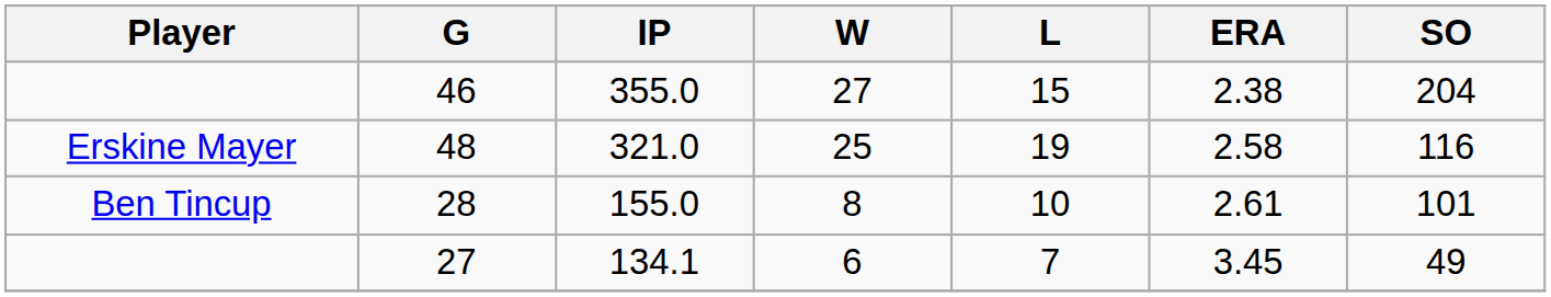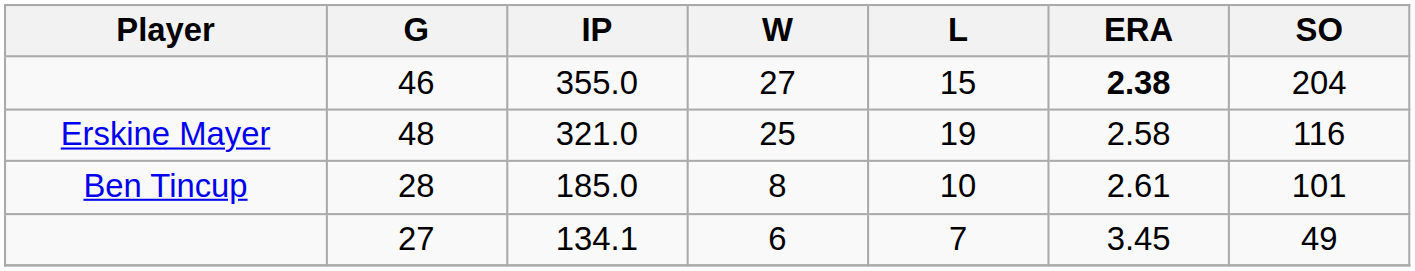 <table class="wikitable sortable">
 <tr>
 <th bgcolor="#DDDDFF" width="16%">Player</th>
 <th bgcolor="#DDDDFF" width="9%">G</th>
 <th bgcolor="#DDDDFF" width="9%">IP</th>
 <th bgcolor="#DDDDFF" width="9%">W</th>
 <th bgcolor="#DDDDFF" width="9%">L</th>
 <th bgcolor="#DDDDFF" width="9%">ERA</th>
 <th bgcolor="#DDDDFF" width="9%">SO</th>
 </tr>
 <tr align="center">
 <td></td>
 <td>46</td>
 <td>355.0</td>
 <td>27</td>
 <td>15</td>
-<td>2.38</td>
+<td><strong>2.38</strong></td>
 <td>204</td>
 </tr>
 <tr align="center">
 <td><a href='#'>Erskine Mayer</a></td>
 <td>48</td>
 <td>321.0</td>
 <td>25</td>
 <td>19</td>
 <td>2.58</td>
 <td>116</td>
 </tr>
 <tr align=center>
 <td><a href='#'>Ben Tincup</a></td>
 <td>28</td>
-<td>155.0</td>
+<td>185.0</td>
 <td>8</td>
 <td>10</td>
 <td>2.61</td>
 <td>101</td>
 </tr>
 <tr align=center>
 <td></td>
 <td>27</td>
 <td>134.1</td>
 <td>6</td>
 <td>7</td>
 <td>3.45</td>
 <td>49</td>
 </tr>
 <tr align="center">
 </tr>
 </table>
